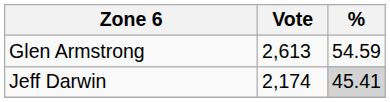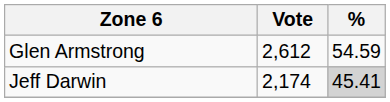 <table class="wikitable">
 <tr>
 <th bgcolor="#DDDDFF" width="200px">Zone 6</th>
 <th bgcolor="#DDDDFF" width="50px">Vote</th>
 <th bgcolor="#DDDDFF" width="30px">%</th>
 </tr>
 <tr>
 <td>Glen Armstrong</td>
-<td>2,613</td>
+<td>2,612</td>
 <td>54.59</td>
 </tr>
 <tr>
 <td>Jeff Darwin</td>
 <td>2,174</td>
 <td style="background: lightgrey;">45.41</td>
 </tr>
 <tr>
 </tr>
 </table>
